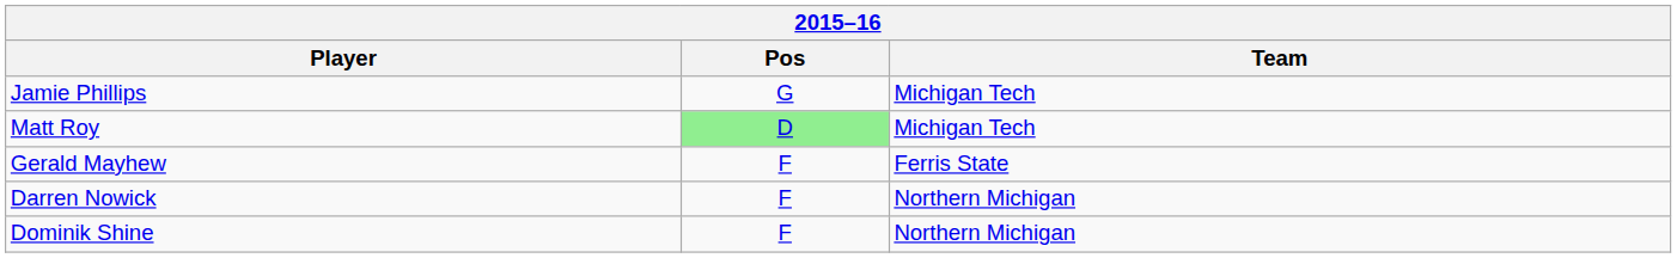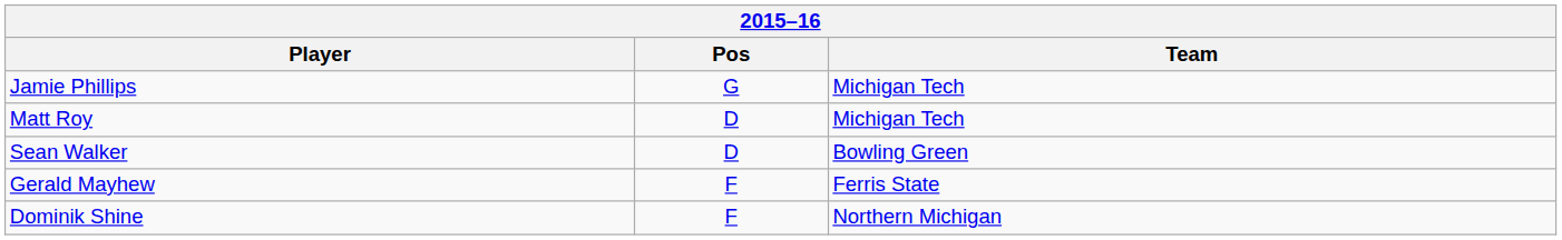 <table class="wikitable" width=95%>
 <tr>
 <th colspan=3><a href='#'>2015–16</a></th>
 </tr>
 <tr>
 <th>Player</th>
 <th>Pos</th>
 <th>Team</th>
 </tr>
 <tr>
 <td><a href='#'>Jamie Phillips</a></td>
 <td align=center><a href='#'>G</a></td>
 <td><a href='#'>Michigan Tech</a></td>
 </tr>
 <tr>
 <td><a href='#'>Matt Roy</a></td>
-<td align=center style="background: lightgreen;"><a href='#'>D</a></td>
+<td align=center><a href='#'>D</a></td>
 <td><a href='#'>Michigan Tech</a></td>
+</tr>
+<tr>
+<td><a href='#'>Sean Walker</a></td>
+<td align=center><a href='#'>D</a></td>
+<td><a href='#'>Bowling Green</a></td>
 </tr>
 <tr>
 <td><a href='#'>Gerald Mayhew</a></td>
 <td align=center><a href='#'>F</a></td>
 <td><a href='#'>Ferris State</a></td>
 </tr>
 <tr>
-<td><a href='#'>Darren Nowick</a></td>
-<td align=center><a href='#'>F</a></td>
-<td><a href='#'>Northern Michigan</a></td>
-</tr>
-<tr>
 <td><a href='#'>Dominik Shine</a></td>
 <td align=center><a href='#'>F</a></td>
 <td><a href='#'>Northern Michigan</a></td>
 </tr>
 </table>
